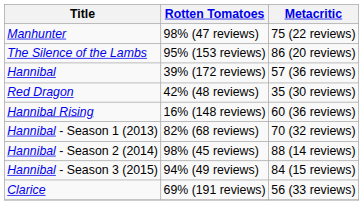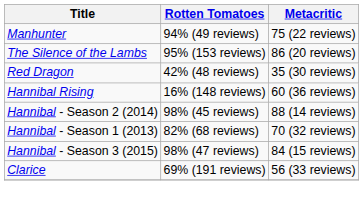 <table class="wikitable" border="1">
 <tr>
 <th>Title</th>
 <th><a href='#'>Rotten Tomatoes</a></th>
 <th><a href='#'>Metacritic</a></th>
 </tr>
 <tr>
 <td><em><a href='#'>Manhunter</a></em></td>
-<td>98% (47 reviews)</td>
+<td>94% (49 reviews)</td>
 <td>75 (22 reviews)</td>
 </tr>
 <tr>
 <td><em><a href='#'>The Silence of the Lambs</a></em></td>
 <td>95% (153 reviews)</td>
 <td>86 (20 reviews)</td>
-</tr>
-<tr>
-<td><em><a href='#'>Hannibal</a></em></td>
-<td>39% (172 reviews)</td>
-<td>57 (36 reviews)</td>
 </tr>
 <tr>
 <td><em><a href='#'>Red Dragon</a></em></td>
 <td>42% (48 reviews)</td>
 <td>35 (30 reviews)</td>
 </tr>
 <tr>
 <td><em><a href='#'>Hannibal Rising</a></em></td>
 <td>16% (148 reviews)</td>
 <td>60 (36 reviews)</td>
 </tr>
 <tr>
+<td><em><a href='#'>Hannibal</a></em> - Season 2 (2014)</td>
+<td>98% (45 reviews)</td>
+<td>88 (14 reviews)</td>
+</tr>
+<tr>
 <td><em><a href='#'>Hannibal</a></em> - Season 1 (2013)</td>
 <td>82% (68 reviews)</td>
 <td>70 (32 reviews)</td>
 </tr>
 <tr>
-<td><em><a href='#'>Hannibal</a></em> - Season 2 (2014)</td>
-<td>98% (45 reviews)</td>
-<td>88 (14 reviews)</td>
-</tr>
-<tr>
 <td><em><a href='#'>Hannibal</a></em> - Season 3 (2015)</td>
-<td>94% (49 reviews)</td>
+<td>98% (47 reviews)</td>
 <td>84 (15 reviews)</td>
 </tr>
 <tr>
 <td><em><a href='#'>Clarice</a></em></td>
 <td>69% (191 reviews)</td>
 <td>56 (33 reviews)</td>
 </tr>
 <tr>
 </tr>
 </table>
